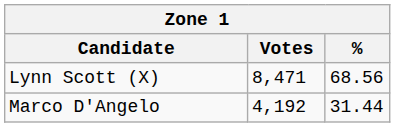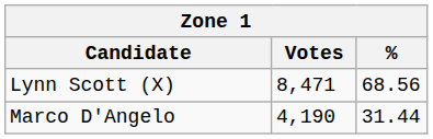 <table class="wikitable">
 <tr>
 <th colspan="3">Zone 1</th>
 </tr>
 <tr>
 <th style="width: 170px">Candidate</th>
 <th style="width: 50px">Votes</th>
 <th style="width: 40px">%</th>
 </tr>
 <tr>
 <td>Lynn Scott (X)</td>
 <td>8,471</td>
 <td>68.56</td>
 </tr>
 <tr>
 <td>Marco D'Angelo</td>
-<td>4,192</td>
+<td>4,190</td>
 <td>31.44</td>
 </tr>
 </table>
